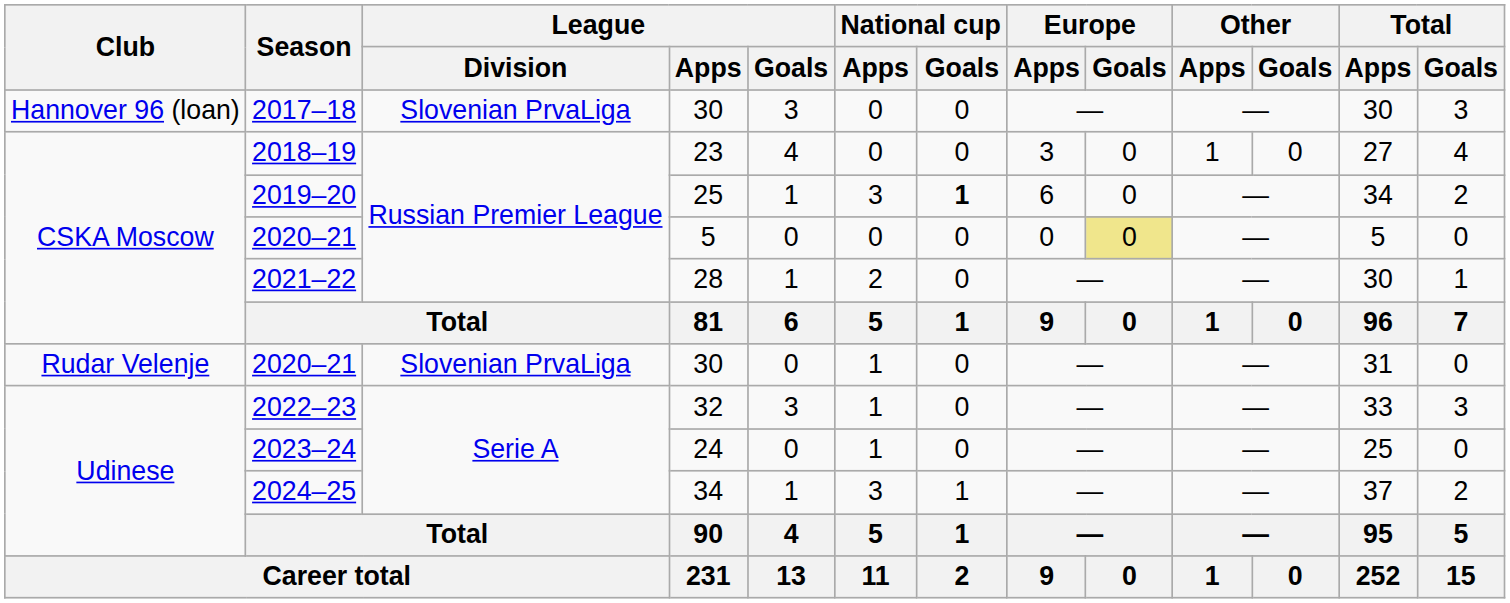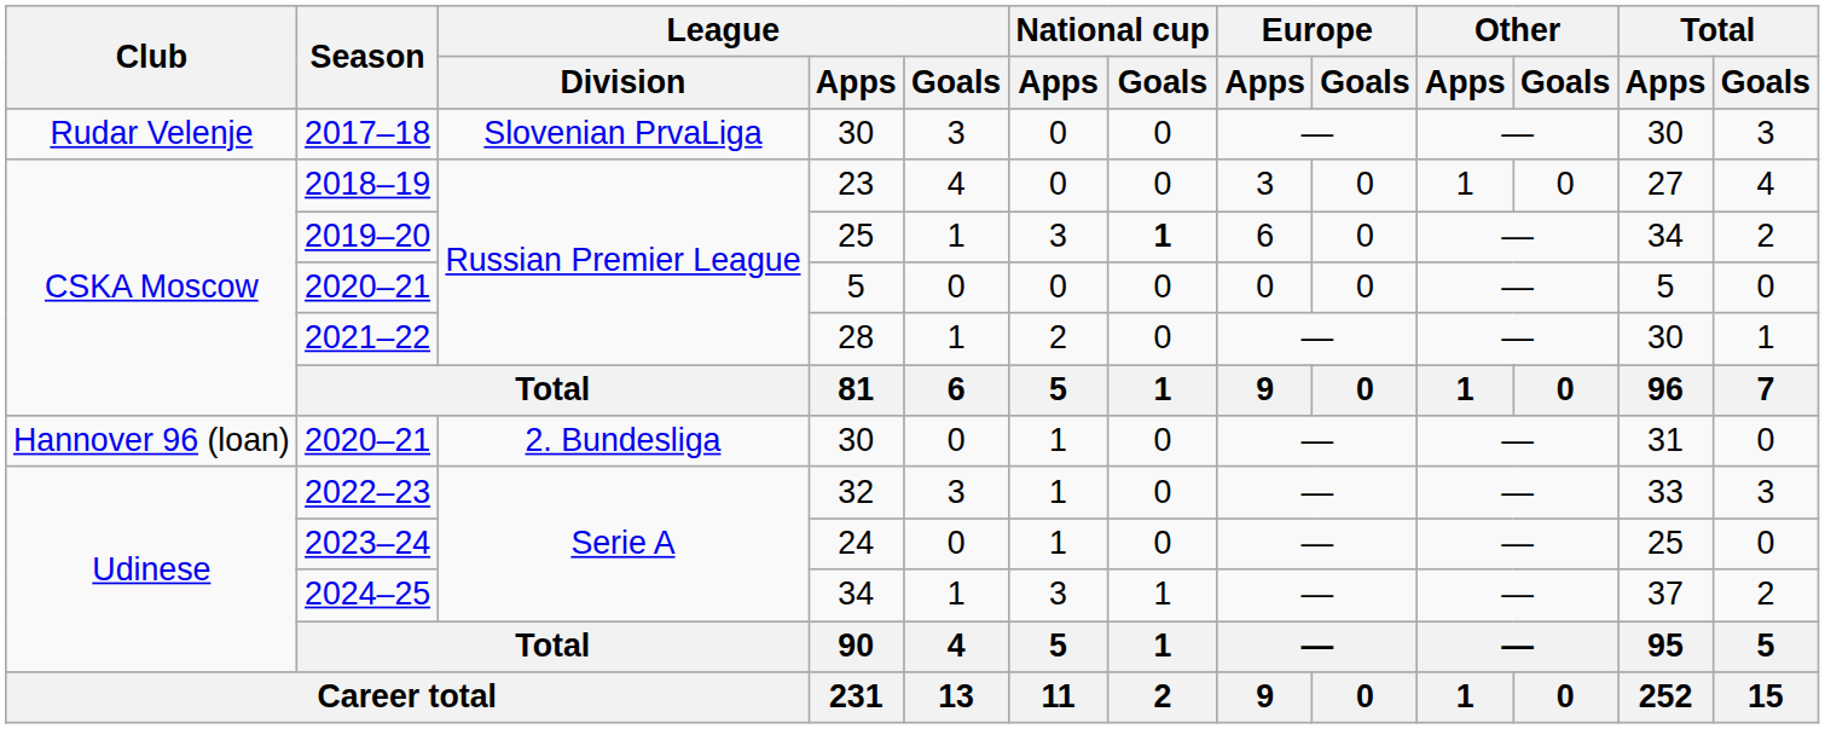 <table class="wikitable" style="text-align:center">
 <tr>
 <th rowspan="2">Club</th>
 <th rowspan="2">Season</th>
 <th colspan="3">League</th>
 <th colspan="2">National cup</th>
 <th colspan="2">Europe</th>
 <th colspan="2">Other</th>
 <th colspan="2">Total</th>
 </tr>
 <tr>
 <th>Division</th>
 <th>Apps</th>
 <th>Goals</th>
 <th>Apps</th>
 <th>Goals</th>
 <th>Apps</th>
 <th>Goals</th>
 <th>Apps</th>
 <th>Goals</th>
 <th>Apps</th>
 <th>Goals</th>
 </tr>
 <tr>
-<td><a href='#'>Hannover 96</a> (loan)</td>
+<td><a href='#'>Rudar Velenje</a></td>
 <td><a href='#'>2017–18</a></td>
 <td><a href='#'>Slovenian PrvaLiga</a></td>
 <td>30</td>
 <td>3</td>
 <td>0</td>
 <td>0</td>
 <td colspan="2">—</td>
 <td colspan="2">—</td>
 <td>30</td>
 <td>3</td>
 </tr>
 <tr>
 <td rowspan="5"><a href='#'>CSKA Moscow</a></td>
 <td><a href='#'>2018–19</a></td>
 <td rowspan="4"><a href='#'>Russian Premier League</a></td>
 <td>23</td>
 <td>4</td>
 <td>0</td>
 <td>0</td>
 <td>3</td>
 <td>0</td>
 <td>1</td>
 <td>0</td>
 <td>27</td>
 <td>4</td>
 </tr>
 <tr>
 <td><a href='#'>2019–20</a></td>
 <td>25</td>
 <td>1</td>
 <td>3</td>
 <td><strong>1</strong></td>
 <td>6</td>
 <td>0</td>
 <td colspan="2">—</td>
 <td>34</td>
 <td>2</td>
 </tr>
 <tr>
 <td><a href='#'>2020–21</a></td>
 <td>5</td>
 <td>0</td>
 <td>0</td>
 <td>0</td>
 <td>0</td>
-<td style="background: khaki;">0</td>
+<td>0</td>
 <td colspan="2">—</td>
 <td>5</td>
 <td>0</td>
 </tr>
 <tr>
 <td><a href='#'>2021–22</a></td>
 <td>28</td>
 <td>1</td>
 <td>2</td>
 <td>0</td>
 <td colspan="2">—</td>
 <td colspan="2">—</td>
 <td>30</td>
 <td>1</td>
 </tr>
 <tr>
 <th colspan="2">Total</th>
 <th>81</th>
 <th>6</th>
 <th>5</th>
 <th>1</th>
 <th>9</th>
 <th>0</th>
 <th>1</th>
 <th>0</th>
 <th>96</th>
 <th>7</th>
 </tr>
 <tr>
-<td><a href='#'>Rudar Velenje</a></td>
+<td><a href='#'>Hannover 96</a> (loan)</td>
 <td><a href='#'>2020–21</a></td>
-<td><a href='#'>Slovenian PrvaLiga</a></td>
+<td><a href='#'>2. Bundesliga</a></td>
 <td>30</td>
 <td>0</td>
 <td>1</td>
 <td>0</td>
 <td colspan="2">—</td>
 <td colspan="2">—</td>
 <td>31</td>
 <td>0</td>
 </tr>
 <tr>
 <td rowspan="4"><a href='#'>Udinese</a></td>
 <td><a href='#'>2022–23</a></td>
 <td rowspan="3"><a href='#'>Serie A</a></td>
 <td>32</td>
 <td>3</td>
 <td>1</td>
 <td>0</td>
 <td colspan="2">—</td>
 <td colspan="2">—</td>
 <td>33</td>
 <td>3</td>
 </tr>
 <tr>
 <td><a href='#'>2023–24</a></td>
 <td>24</td>
 <td>0</td>
 <td>1</td>
 <td>0</td>
 <td colspan="2">—</td>
 <td colspan="2">—</td>
 <td>25</td>
 <td>0</td>
 </tr>
 <tr>
 <td><a href='#'>2024–25</a></td>
 <td>34</td>
 <td>1</td>
 <td>3</td>
 <td>1</td>
 <td colspan="2">—</td>
 <td colspan="2">—</td>
 <td>37</td>
 <td>2</td>
 </tr>
 <tr>
 <th colspan="2">Total</th>
 <th>90</th>
 <th>4</th>
 <th>5</th>
 <th>1</th>
 <th colspan="2">—</th>
 <th colspan="2">—</th>
 <th>95</th>
 <th>5</th>
 </tr>
 <tr>
 <th colspan="3">Career total</th>
 <th>231</th>
 <th>13</th>
 <th>11</th>
 <th>2</th>
 <th>9</th>
 <th>0</th>
 <th>1</th>
 <th>0</th>
 <th>252</th>
 <th>15</th>
 </tr>
 </table>
